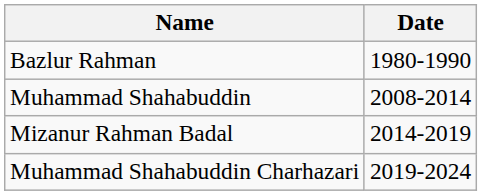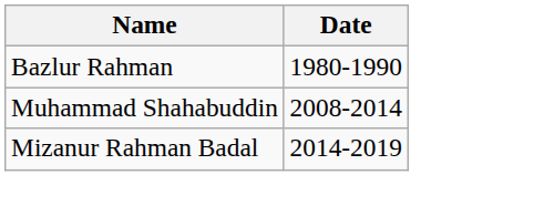 <table class="wikitable">
 <tr>
 <th>Name</th>
 <th>Date</th>
 </tr>
 <tr>
 <td>Bazlur Rahman</td>
 <td>1980-1990</td>
 </tr>
 <tr>
 <td>Muhammad Shahabuddin</td>
 <td>2008-2014</td>
 </tr>
 <tr>
 <td>Mizanur Rahman Badal</td>
 <td>2014-2019</td>
 </tr>
-<tr>
-<td>Muhammad Shahabuddin Charhazari</td>
-<td>2019-2024</td>
-</tr>
 </table>
